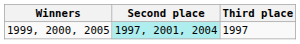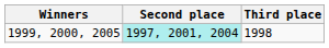 <table class="wikitable" border="1">
 <tr>
 <th>Winners</th>
 <th>Second place</th>
 <th>Third place</th>
 </tr>
 <tr>
 <td>1999, 2000, 2005</td>
 <td style="background: paleturquoise;">1997, 2001, 2004</td>
-<td>1997</td>
+<td>1998</td>
 </tr>
 </table>
